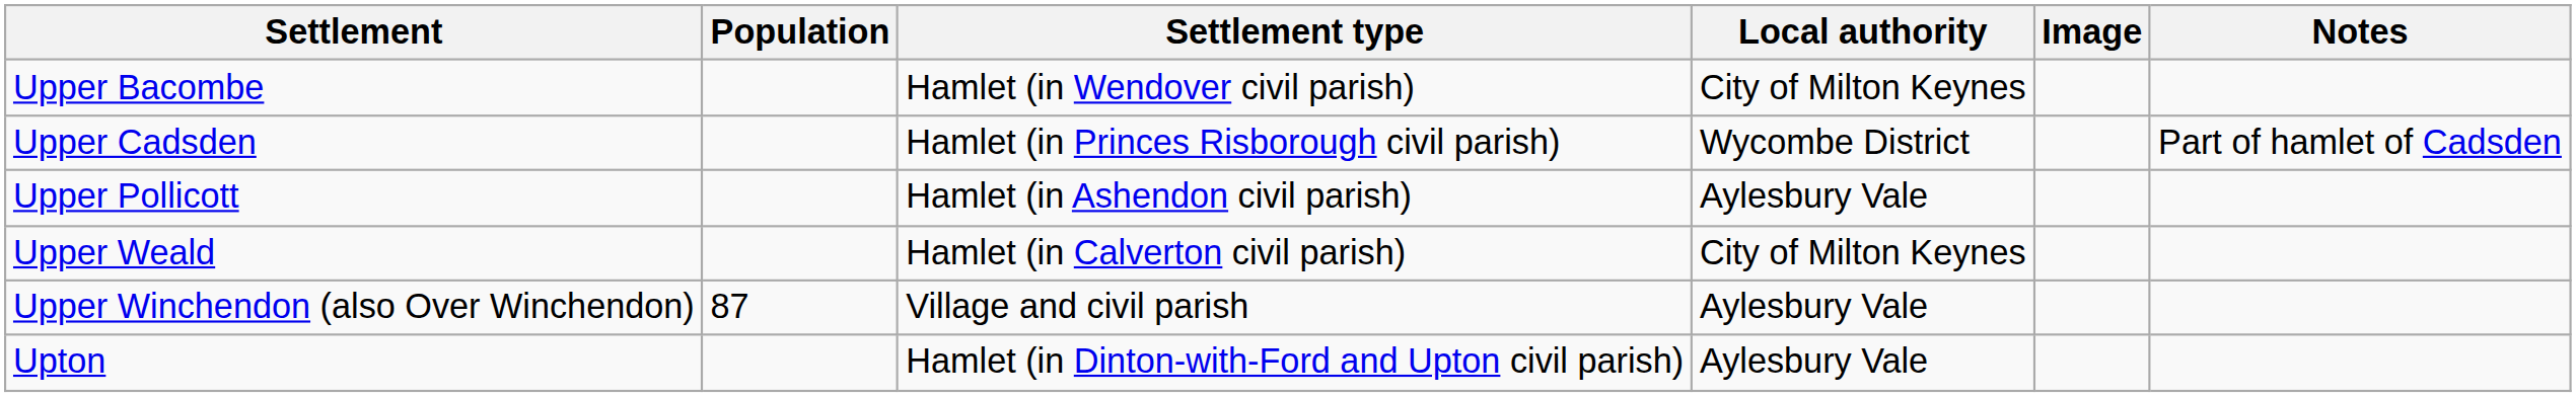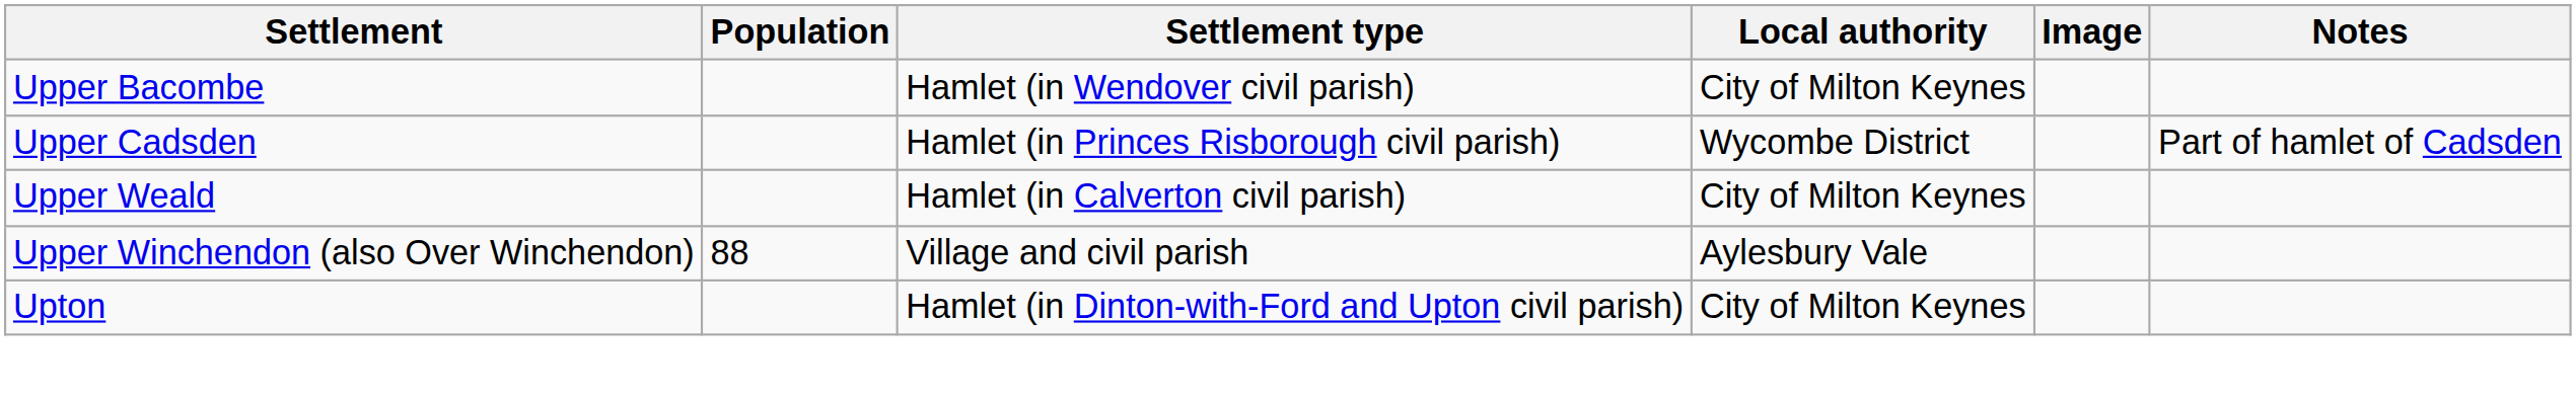 <table class="wikitable sortable">
 <tr>
 <th style="font-weight: bold;">Settlement</th>
 <th style="font-weight: bold;">Population</th>
 <th style="font-weight: bold;">Settlement type</th>
 <th style="font-weight: bold;">Local authority</th>
 <th style="font-weight: bold;">Image</th>
 <th style="font-weight: bold;">Notes</th>
 </tr>
 <tr>
 <td><a href='#'>Upper Bacombe</a></td>
 <td></td>
 <td>Hamlet (in <a href='#'>Wendover</a> civil parish)</td>
 <td>City of Milton Keynes</td>
 <td></td>
 <td></td>
 </tr>
 <tr>
 <td><a href='#'>Upper Cadsden</a></td>
 <td></td>
 <td>Hamlet (in <a href='#'>Princes Risborough</a> civil parish)</td>
 <td>Wycombe District</td>
 <td></td>
 <td>Part of hamlet of <a href='#'>Cadsden</a></td>
 </tr>
 <tr>
-<td><a href='#'>Upper Pollicott</a></td>
-<td></td>
-<td>Hamlet (in <a href='#'>Ashendon</a> civil parish)</td>
-<td>Aylesbury Vale</td>
-<td></td>
-<td></td>
-</tr>
-<tr>
 <td><a href='#'>Upper Weald</a></td>
 <td></td>
 <td>Hamlet (in <a href='#'>Calverton</a> civil parish)</td>
 <td>City of Milton Keynes</td>
 <td></td>
 <td></td>
 </tr>
 <tr>
 <td><a href='#'>Upper Winchendon</a> (also Over Winchendon)</td>
-<td>87</td>
+<td>88</td>
 <td>Village and civil parish</td>
 <td>Aylesbury Vale</td>
 <td></td>
 <td></td>
 </tr>
 <tr>
 <td><a href='#'>Upton</a></td>
 <td></td>
 <td>Hamlet (in <a href='#'>Dinton-with-Ford and Upton</a> civil parish)</td>
-<td>Aylesbury Vale</td>
+<td>City of Milton Keynes</td>
 <td></td>
 <td></td>
 </tr>
 </table>
